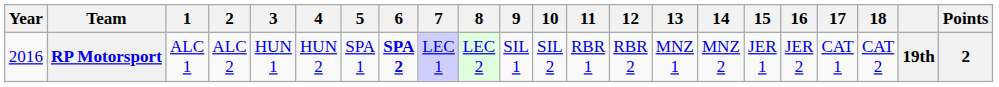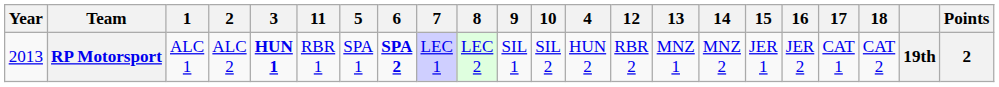 <table class="wikitable" style="text-align:center; font-size:85%">
 <tr>
 <th>Year</th>
 <th>Team</th>
 <th>1</th>
 <th>2</th>
 <th>3</th>
-<th>4</th>
+<th>11</th>
 <th>5</th>
 <th>6</th>
 <th>7</th>
 <th>8</th>
 <th>9</th>
 <th>10</th>
-<th>11</th>
+<th>4</th>
 <th>12</th>
 <th>13</th>
 <th>14</th>
 <th>15</th>
 <th>16</th>
 <th>17</th>
 <th>18</th>
 <th></th>
 <th>Points</th>
 </tr>
 <tr>
-<td><a href='#'>2016</a></td>
+<td><a href='#'>2013</a></td>
 <th nowrap><a href='#'>RP Motorsport</a></th>
 <td><a href='#'>ALC<br>1</a></td>
 <td><a href='#'>ALC<br>2</a></td>
-<td><a href='#'>HUN<br>1</a></td>
-<td><a href='#'>HUN<br>2</a></td>
+<td><strong><a href='#'>HUN<br>1</a></strong></td>
+<td><a href='#'>RBR<br>1</a></td>
 <td><a href='#'>SPA<br>1</a></td>
 <td><strong><a href='#'>SPA<br>2</a></strong></td>
 <td style="background:#CFCFFF;"><a href='#'>LEC<br>1</a><br></td>
 <td style="background:#DFFFDF;"><a href='#'>LEC<br>2</a><br></td>
 <td><a href='#'>SIL<br>1</a></td>
 <td><a href='#'>SIL<br>2</a></td>
-<td><a href='#'>RBR<br>1</a></td>
+<td><a href='#'>HUN<br>2</a></td>
 <td><a href='#'>RBR<br>2</a></td>
 <td><a href='#'>MNZ<br>1</a></td>
 <td><a href='#'>MNZ<br>2</a></td>
 <td><a href='#'>JER<br>1</a></td>
 <td><a href='#'>JER<br>2</a></td>
 <td><a href='#'>CAT<br>1</a></td>
 <td><a href='#'>CAT<br>2</a></td>
 <th>19th</th>
 <th>2</th>
 </tr>
 </table>
